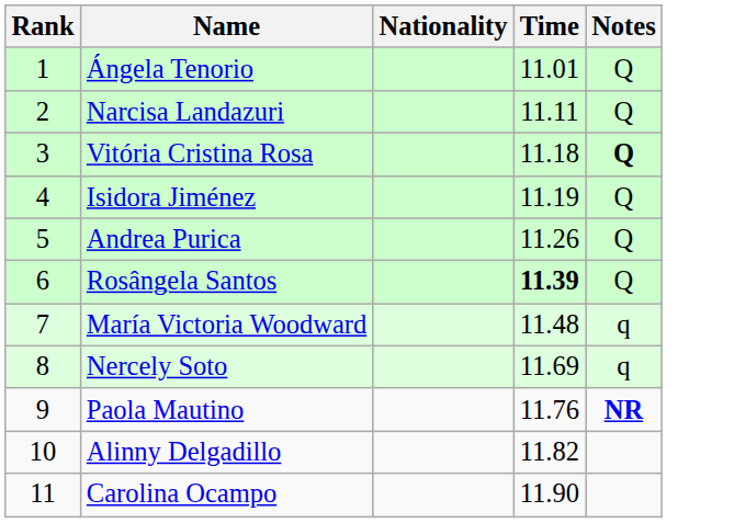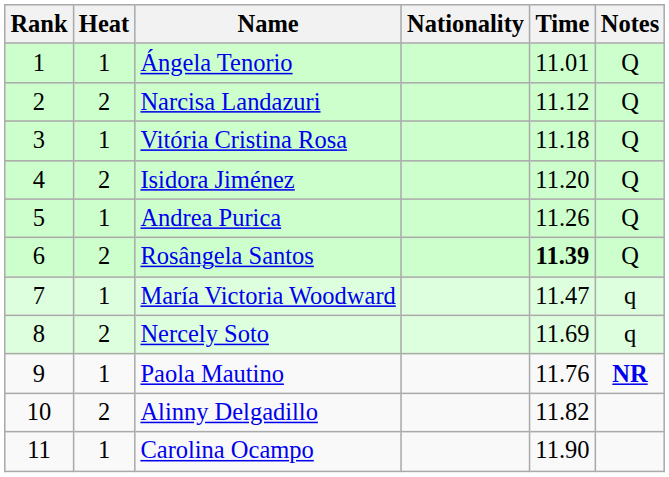 <table class="wikitable sortable" style="text-align:center">
 <tr>
 <th>Rank</th>
+<th>Heat</th>
 <th>Name</th>
 <th>Nationality</th>
 <th>Time</th>
 <th>Notes</th>
 </tr>
 <tr bgcolor=ccffcc>
+<td>1</td>
 <td>1</td>
 <td align=left><a href='#'>Ángela Tenorio</a></td>
 <td align=left></td>
 <td>11.01</td>
 <td>Q</td>
 </tr>
 <tr bgcolor=ccffcc>
 <td>2</td>
+<td>2</td>
 <td align=left><a href='#'>Narcisa Landazuri</a></td>
 <td align=left></td>
-<td>11.11</td>
+<td>11.12</td>
 <td>Q</td>
 </tr>
 <tr bgcolor=ccffcc>
 <td>3</td>
+<td>1</td>
 <td align=left><a href='#'>Vitória Cristina Rosa</a></td>
 <td align=left></td>
 <td>11.18</td>
-<td><strong>Q</strong></td>
+<td>Q</td>
 </tr>
 <tr bgcolor=ccffcc>
 <td>4</td>
+<td>2</td>
 <td align=left><a href='#'>Isidora Jiménez</a></td>
 <td align=left></td>
-<td>11.19</td>
+<td>11.20</td>
 <td>Q</td>
 </tr>
 <tr bgcolor=ccffcc>
 <td>5</td>
+<td>1</td>
 <td align=left><a href='#'>Andrea Purica</a></td>
 <td align=left></td>
 <td>11.26</td>
 <td>Q</td>
 </tr>
 <tr bgcolor=ccffcc>
 <td>6</td>
+<td>2</td>
 <td align=left><a href='#'>Rosângela Santos</a></td>
 <td align=left></td>
 <td><strong>11.39</strong></td>
 <td>Q</td>
 </tr>
 <tr bgcolor=ddffdd>
 <td>7</td>
+<td>1</td>
 <td align=left><a href='#'>María Victoria Woodward</a></td>
 <td align=left></td>
-<td>11.48</td>
+<td>11.47</td>
 <td>q</td>
 </tr>
 <tr bgcolor=ddffdd>
 <td>8</td>
+<td>2</td>
 <td align=left><a href='#'>Nercely Soto</a></td>
 <td align=left></td>
 <td>11.69</td>
 <td>q</td>
 </tr>
 <tr>
 <td>9</td>
+<td>1</td>
 <td align=left><a href='#'>Paola Mautino</a></td>
 <td align=left></td>
 <td>11.76</td>
 <td><strong><a href='#'>NR</a></strong></td>
 </tr>
 <tr>
 <td>10</td>
+<td>2</td>
 <td align=left><a href='#'>Alinny Delgadillo</a></td>
 <td align=left></td>
 <td>11.82</td>
 <td></td>
 </tr>
 <tr>
 <td>11</td>
+<td>1</td>
 <td align=left><a href='#'>Carolina Ocampo</a></td>
 <td align=left></td>
 <td>11.90</td>
 <td></td>
 </tr>
 </table>
